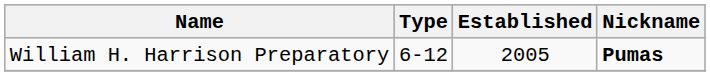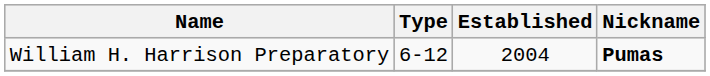 <table class="wikitable">
 <tr>
 <th>Name</th>
 <th class="unsortable">Type</th>
 <th>Established</th>
 <th class="unsortable">Nickname</th>
 </tr>
 <tr>
 <td>William H. Harrison Preparatory</td>
 <td>6-12</td>
-<td align="center">2005</td>
+<td align="center">2004</td>
 <td><strong>Pumas</strong></td>
 </tr>
 <tr>
 </tr>
 </table>
